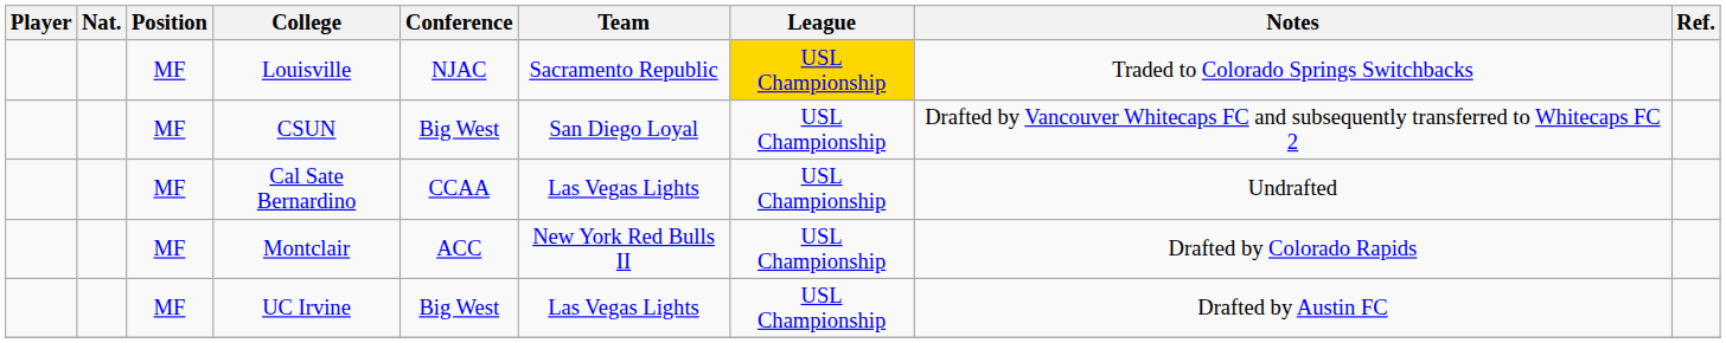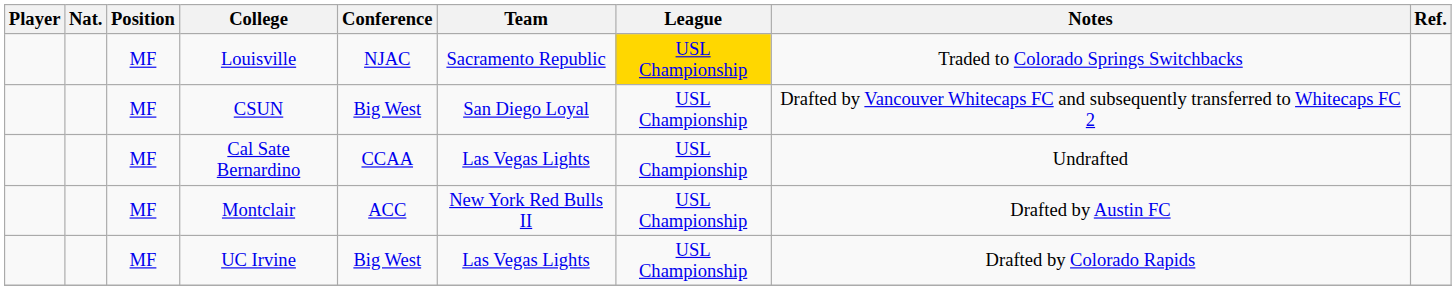 <table class="wikitable sortable" style="text-align:center">
 <tr>
 <th>Player</th>
 <th>Nat.</th>
 <th>Position</th>
 <th>College</th>
 <th>Conference</th>
 <th>Team</th>
 <th>League</th>
 <th class="unsortable">Notes</th>
 <th class="unsortable">Ref.</th>
 </tr>
 <tr>
 <td></td>
 <td></td>
 <td><a href='#'>MF</a></td>
 <td><a href='#'>Louisville</a></td>
 <td><a href='#'>NJAC</a></td>
 <td><a href='#'>Sacramento Republic</a></td>
 <td style="background: gold;"><a href='#'>USL Championship</a></td>
 <td>Traded to <a href='#'>Colorado Springs Switchbacks</a></td>
 <td></td>
 </tr>
 <tr>
 <td></td>
 <td></td>
 <td><a href='#'>MF</a></td>
 <td><a href='#'>CSUN</a></td>
 <td><a href='#'>Big West</a></td>
 <td><a href='#'>San Diego Loyal</a></td>
 <td><a href='#'>USL Championship</a></td>
 <td>Drafted by <a href='#'>Vancouver Whitecaps FC</a> and subsequently transferred to <a href='#'>Whitecaps FC 2</a></td>
 <td></td>
 </tr>
 <tr>
 <td></td>
 <td></td>
 <td><a href='#'>MF</a></td>
 <td><a href='#'>Cal Sate Bernardino</a></td>
 <td><a href='#'>CCAA</a></td>
 <td><a href='#'>Las Vegas Lights</a></td>
 <td><a href='#'>USL Championship</a></td>
 <td>Undrafted</td>
 <td></td>
 </tr>
 <tr>
 <td></td>
 <td></td>
 <td><a href='#'>MF</a></td>
 <td><a href='#'>Montclair</a></td>
 <td><a href='#'>ACC</a></td>
 <td><a href='#'>New York Red Bulls II</a></td>
 <td><a href='#'>USL Championship</a></td>
-<td>Drafted by <a href='#'>Colorado Rapids</a></td>
+<td>Drafted by <a href='#'>Austin FC</a></td>
 <td></td>
 </tr>
 <tr>
 <td></td>
 <td></td>
 <td><a href='#'>MF</a></td>
 <td><a href='#'>UC Irvine</a></td>
 <td><a href='#'>Big West</a></td>
 <td><a href='#'>Las Vegas Lights</a></td>
 <td><a href='#'>USL Championship</a></td>
-<td>Drafted by <a href='#'>Austin FC</a></td>
+<td>Drafted by <a href='#'>Colorado Rapids</a></td>
 <td></td>
 </tr>
 <tr>
 </tr>
 </table>
